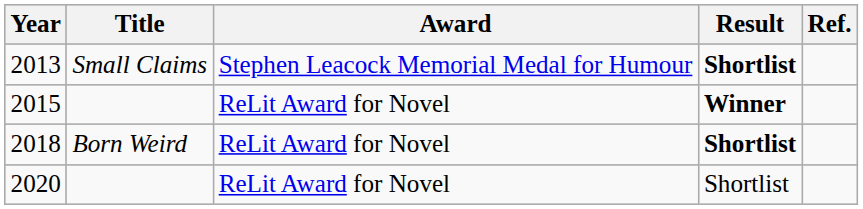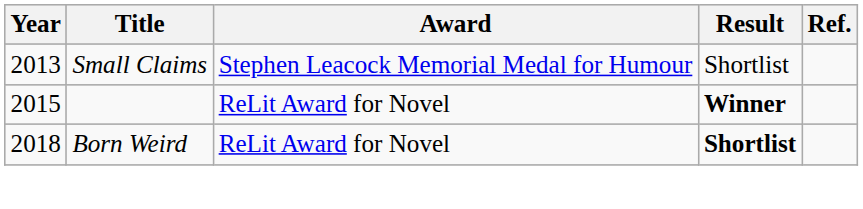 <table class="wikitable sortable mw-collapsible">
 <tr>
 <th>Year</th>
 <th>Title</th>
 <th>Award</th>
 <th>Result</th>
 <th>Ref.</th>
 </tr>
 <tr>
 <td>2013</td>
 <td><em>Small Claims</em></td>
 <td><a href='#'>Stephen Leacock Memorial Medal for Humour</a></td>
-<td><strong>Shortlist</strong></td>
+<td>Shortlist</td>
 <td></td>
 </tr>
 <tr>
 <td>2015</td>
 <td><em></em></td>
 <td><a href='#'>ReLit Award</a> for Novel</td>
 <td><strong>Winner</strong></td>
 <td></td>
 </tr>
 <tr>
 <td>2018</td>
 <td><em>Born Weird</em></td>
 <td><a href='#'>ReLit Award</a> for Novel</td>
 <td><strong>Shortlist</strong></td>
 <td></td>
 </tr>
-<tr>
-<td>2020</td>
-<td><em></em></td>
-<td><a href='#'>ReLit Award</a> for Novel</td>
-<td>Shortlist</td>
-<td></td>
-</tr>
 </table>
